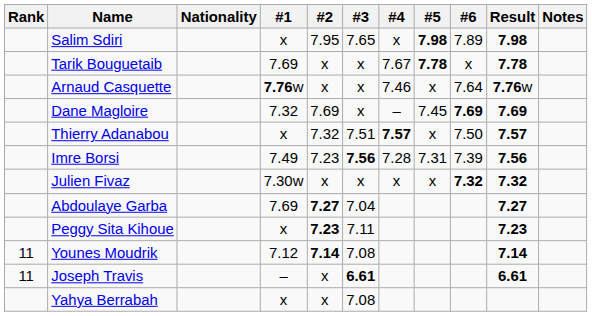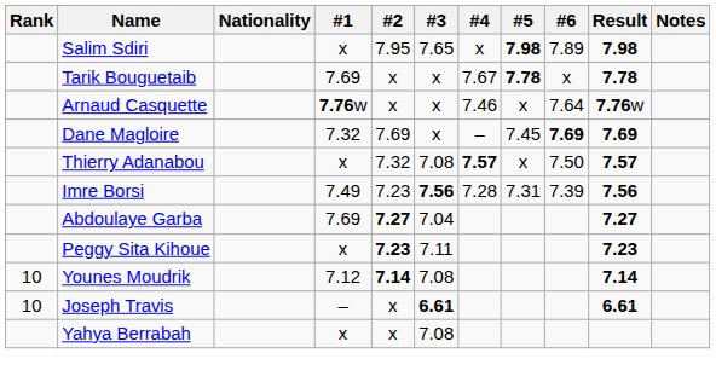 <table class="wikitable sortable" style="text-align:center;font-size:95%">
 <tr>
 <th>Rank</th>
 <th>Name</th>
 <th>Nationality</th>
 <th>#1</th>
 <th>#2</th>
 <th>#3</th>
 <th>#4</th>
 <th>#5</th>
 <th>#6</th>
 <th>Result</th>
 <th>Notes</th>
 </tr>
 <tr>
 <td></td>
 <td align=left><a href='#'>Salim Sdiri</a></td>
 <td align=left></td>
 <td>x</td>
 <td>7.95</td>
 <td>7.65</td>
 <td>x</td>
 <td><strong>7.98</strong></td>
 <td>7.89</td>
 <td><strong>7.98</strong></td>
 <td></td>
 </tr>
 <tr>
 <td></td>
 <td align=left><a href='#'>Tarik Bouguetaib</a></td>
 <td align=left></td>
 <td>7.69</td>
 <td>x</td>
 <td>x</td>
 <td>7.67</td>
 <td><strong>7.78</strong></td>
 <td>x</td>
 <td><strong>7.78</strong></td>
 <td></td>
 </tr>
 <tr>
 <td></td>
 <td align=left><a href='#'>Arnaud Casquette</a></td>
 <td align=left></td>
 <td><strong>7.76</strong>w</td>
 <td>x</td>
 <td>x</td>
 <td>7.46</td>
 <td>x</td>
 <td>7.64</td>
 <td><strong>7.76</strong>w</td>
 <td></td>
 </tr>
 <tr>
 <td></td>
 <td align=left><a href='#'>Dane Magloire</a></td>
 <td align=left></td>
 <td>7.32</td>
 <td>7.69</td>
 <td>x</td>
 <td>–</td>
 <td>7.45</td>
 <td><strong>7.69</strong></td>
 <td><strong>7.69</strong></td>
 <td></td>
 </tr>
 <tr>
 <td></td>
 <td align=left><a href='#'>Thierry Adanabou</a></td>
 <td align=left></td>
 <td>x</td>
 <td>7.32</td>
-<td>7.51</td>
+<td>7.08</td>
 <td><strong>7.57</strong></td>
 <td>x</td>
 <td>7.50</td>
 <td><strong>7.57</strong></td>
 <td></td>
 </tr>
 <tr>
 <td></td>
 <td align=left><a href='#'>Imre Borsi</a></td>
 <td align=left></td>
 <td>7.49</td>
 <td>7.23</td>
 <td><strong>7.56</strong></td>
 <td>7.28</td>
 <td>7.31</td>
 <td>7.39</td>
 <td><strong>7.56</strong></td>
-<td></td>
-</tr>
-<tr>
-<td></td>
-<td align=left><a href='#'>Julien Fivaz</a></td>
-<td align=left></td>
-<td>7.30w</td>
-<td>x</td>
-<td>x</td>
-<td>x</td>
-<td>x</td>
-<td><strong>7.32</strong></td>
-<td><strong>7.32</strong></td>
 <td></td>
 </tr>
 <tr>
 <td></td>
 <td align=left><a href='#'>Abdoulaye Garba</a></td>
 <td align=left></td>
 <td>7.69</td>
 <td><strong>7.27</strong></td>
 <td>7.04</td>
 <td></td>
 <td></td>
 <td></td>
 <td><strong>7.27</strong></td>
 <td></td>
 </tr>
 <tr>
 <td></td>
 <td align=left><a href='#'>Peggy Sita Kihoue</a></td>
 <td align=left></td>
 <td>x</td>
 <td><strong>7.23</strong></td>
 <td>7.11</td>
 <td></td>
 <td></td>
 <td></td>
 <td><strong>7.23</strong></td>
 <td></td>
 </tr>
 <tr>
-<td>11</td>
+<td>10</td>
 <td align=left><a href='#'>Younes Moudrik</a></td>
 <td align=left></td>
 <td>7.12</td>
 <td><strong>7.14</strong></td>
 <td>7.08</td>
 <td></td>
 <td></td>
 <td></td>
 <td><strong>7.14</strong></td>
 <td></td>
 </tr>
 <tr>
-<td>11</td>
+<td>10</td>
 <td align=left><a href='#'>Joseph Travis</a></td>
 <td align=left></td>
 <td>–</td>
 <td>x</td>
 <td><strong>6.61</strong></td>
 <td></td>
 <td></td>
 <td></td>
 <td><strong>6.61</strong></td>
 <td></td>
 </tr>
 <tr>
 <td></td>
 <td align=left><a href='#'>Yahya Berrabah</a></td>
 <td align=left></td>
 <td>x</td>
 <td>x</td>
 <td>7.08</td>
 <td></td>
 <td></td>
 <td></td>
 <td><strong></strong></td>
 <td></td>
 </tr>
 </table>
